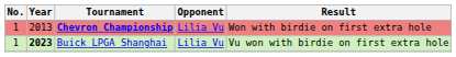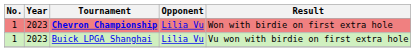 <table class="wikitable" style="font-size:95%;">
 <tr>
 <th>No.</th>
 <th>Year</th>
 <th>Tournament</th>
 <th>Opponent</th>
 <th>Result</th>
 </tr>
 <tr style="background:#F08080;">
 <td align=center>1</td>
-<td align=center>2013</td>
+<td align=center>2023</td>
 <td><strong><a href='#'>Chevron Championship</a></strong></td>
 <td> <a href='#'>Lilia Vu</a></td>
 <td>Won with birdie on first extra hole</td>
 </tr>
 <tr style="background:#D0F0C0;">
 <td align=center>1</td>
-<td align=center><strong>2023</strong></td>
+<td align=center>2023</td>
 <td><a href='#'>Buick LPGA Shanghai</a></td>
 <td> <a href='#'>Lilia Vu</a></td>
 <td>Vu won with birdie on first extra hole</td>
 </tr>
 <tr>
 </tr>
 </table>
